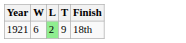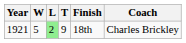 <table class="wikitable">
 <tr>
 <th>Year</th>
 <th>W</th>
 <th>L</th>
 <th>T</th>
 <th>Finish</th>
+<th>Coach</th>
 </tr>
 <tr>
 <td>1921</td>
-<td>6</td>
+<td>5</td>
 <td style="background: lightgreen;">2</td>
 <td>9</td>
 <td>18th</td>
+<td>Charles Brickley</td>
 </tr>
 </table>
